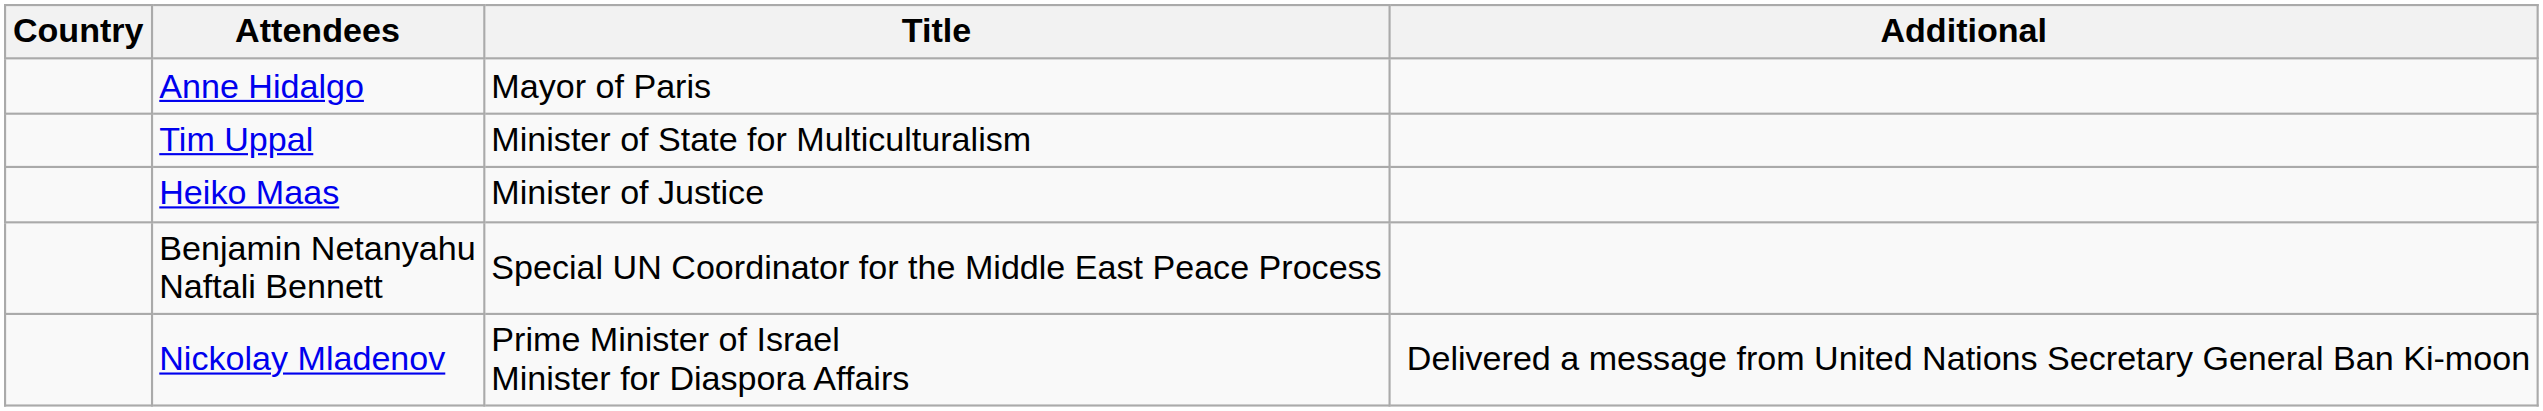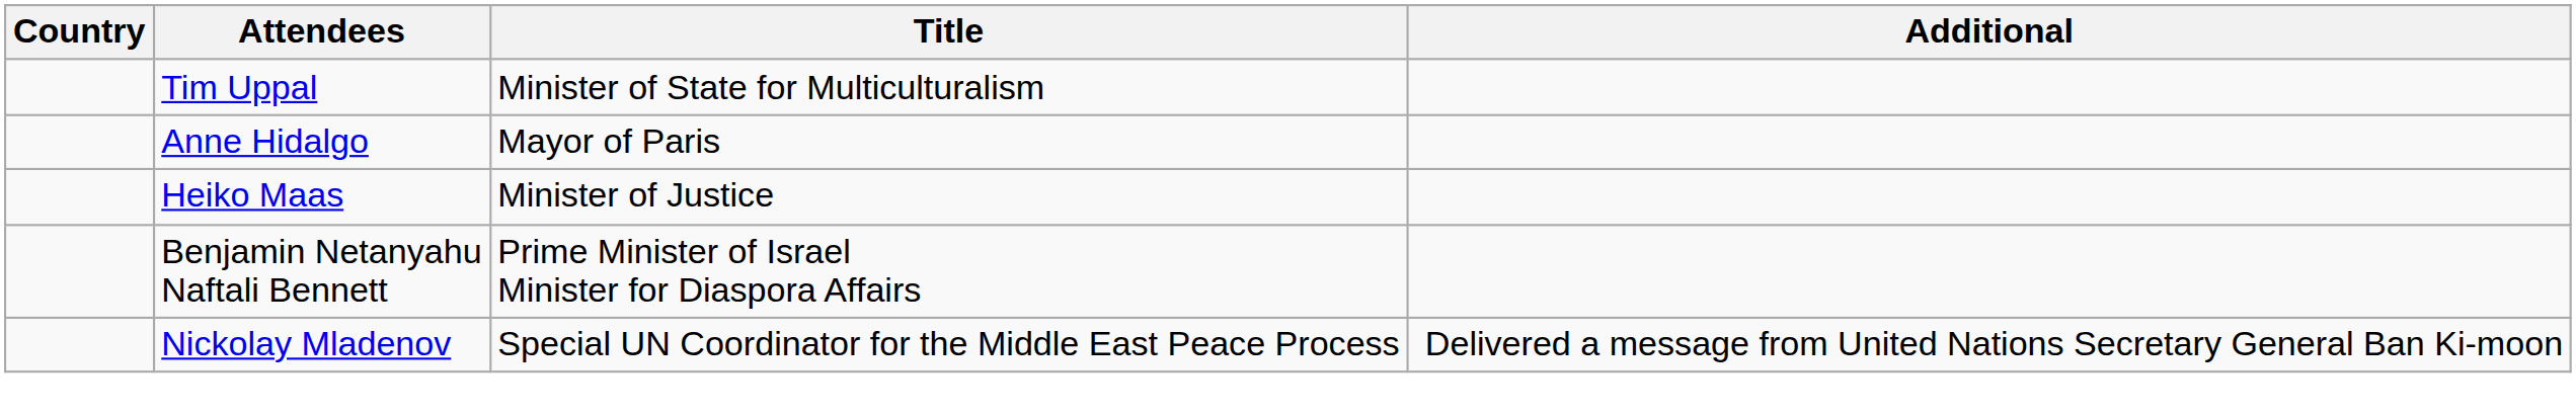 <table class="wikitable">
 <tr>
 <th>Country</th>
 <th>Attendees</th>
 <th>Title</th>
 <th>Additional</th>
 </tr>
 <tr>
 <td></td>
-<td><a href='#'>Anne Hidalgo</a></td>
-<td>Mayor of Paris</td>
+<td><a href='#'>Tim Uppal</a></td>
+<td>Minister of State for Multiculturalism</td>
 <td></td>
 </tr>
 <tr>
 <td></td>
-<td><a href='#'>Tim Uppal</a></td>
-<td>Minister of State for Multiculturalism</td>
+<td><a href='#'>Anne Hidalgo</a></td>
+<td>Mayor of Paris</td>
 <td></td>
 </tr>
 <tr>
 <td></td>
 <td><a href='#'>Heiko Maas</a></td>
 <td>Minister of Justice</td>
 <td></td>
 </tr>
 <tr>
 <td></td>
 <td>Benjamin Netanyahu<br>Naftali Bennett</td>
-<td>Special UN Coordinator for the Middle East Peace Process</td>
+<td>Prime Minister of Israel<br>Minister for Diaspora Affairs</td>
 <td></td>
 </tr>
 <tr>
 <td></td>
 <td><a href='#'>Nickolay Mladenov</a></td>
-<td>Prime Minister of Israel<br>Minister for Diaspora Affairs</td>
+<td>Special UN Coordinator for the Middle East Peace Process</td>
 <td> Delivered a message from United Nations Secretary General Ban Ki-moon</td>
 </tr>
 </table>
